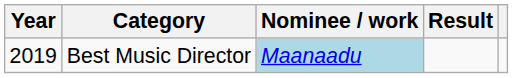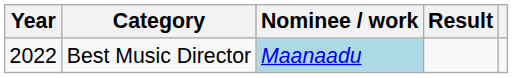 <table class="wikitable">
 <tr>
 <th>Year</th>
 <th>Category</th>
 <th>Nominee / work</th>
 <th>Result</th>
 <th></th>
 </tr>
 <tr>
-<td>2019</td>
+<td>2022</td>
 <td>Best Music Director</td>
 <td style="background: lightblue;"><em><a href='#'>Maanaadu</a></em></td>
 <td></td>
 <td></td>
 </tr>
 </table>
